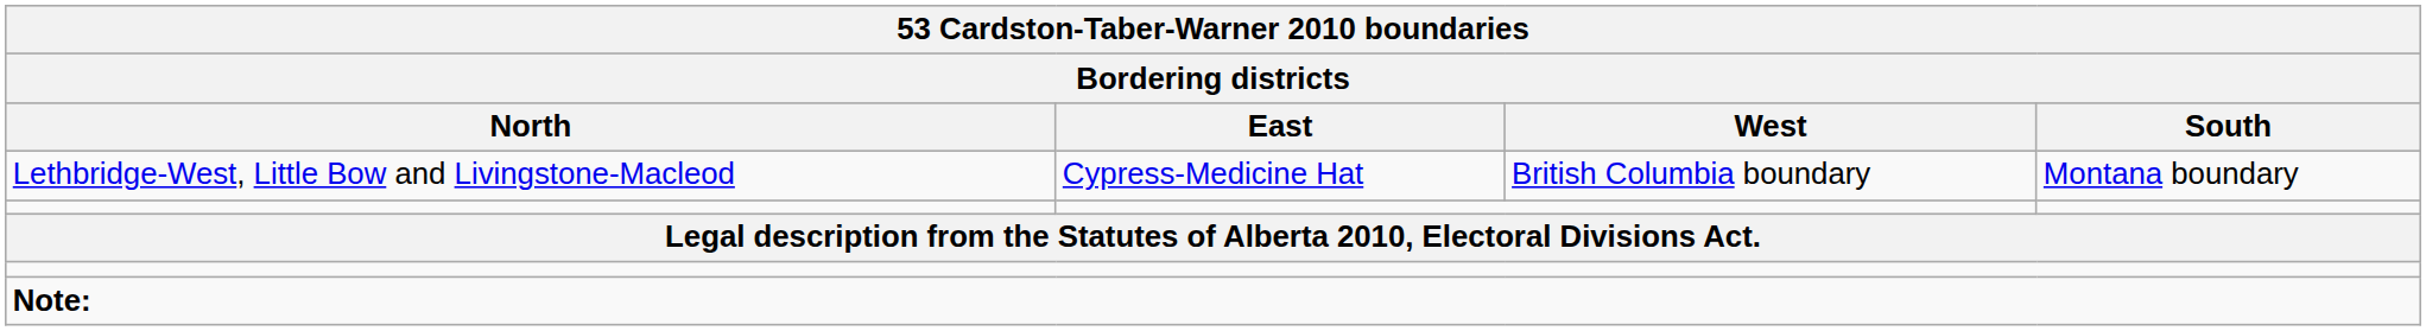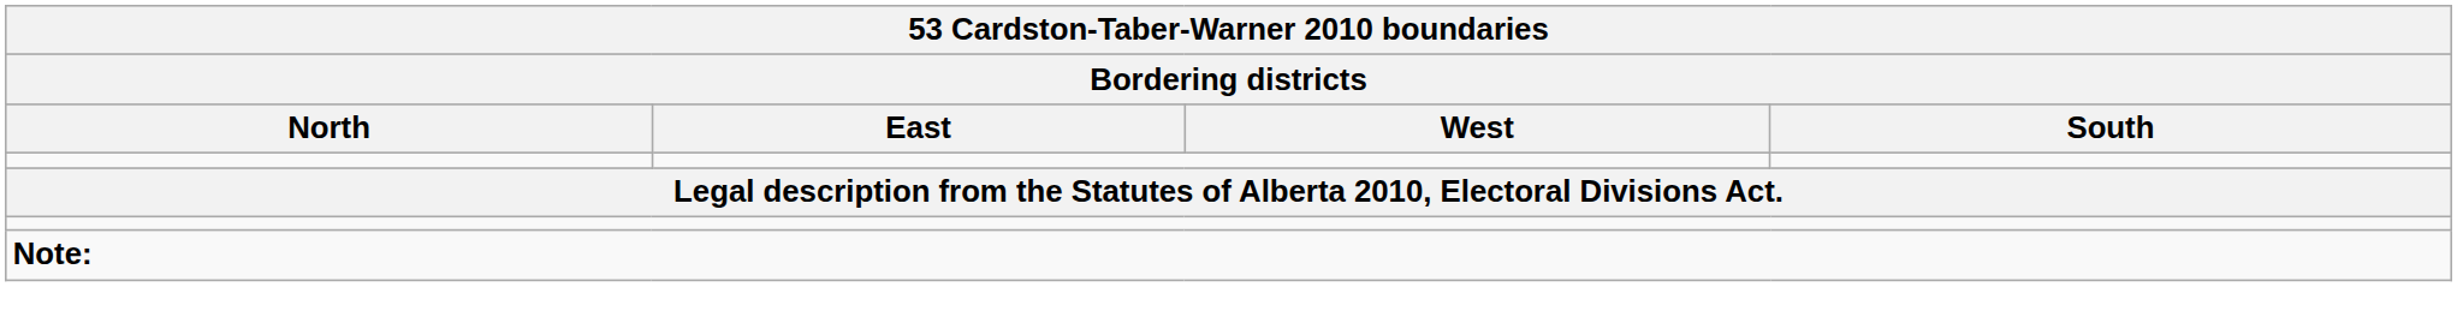 <table class="wikitable collapsible collapsed" style="width:100%;">
 <tr>
 <th colspan=4>53 Cardston-Taber-Warner 2010 boundaries</th>
 </tr>
 <tr>
 <th colspan=4>Bordering districts</th>
 </tr>
 <tr>
 <th>North</th>
 <th>East</th>
 <th>West</th>
 <th>South</th>
-</tr>
-<tr>
-<td><a href='#'>Lethbridge-West</a>, <a href='#'>Little Bow</a> and <a href='#'>Livingstone-Macleod</a></td>
-<td><a href='#'>Cypress-Medicine Hat</a></td>
-<td><a href='#'>British Columbia</a> boundary</td>
-<td><a href='#'>Montana</a> boundary</td>
 </tr>
 <tr>
 <td align=center></td>
 <td colspan=2 align=center></td>
 <td align=center></td>
 </tr>
 <tr>
 <th colspan=4>Legal description from the Statutes of Alberta 2010, Electoral Divisions Act.</th>
 </tr>
 <tr>
 <td colspan=4></td>
 </tr>
 <tr>
 <td colspan=4><strong>Note:</strong></td>
 </tr>
 </table>
